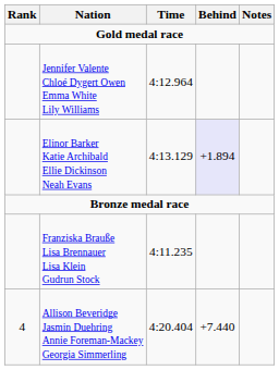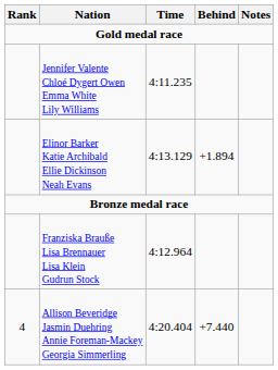 <table class="wikitable" style="text-align:center">
 <tr>
 <th>Rank</th>
 <th>Nation</th>
 <th>Time</th>
 <th>Behind</th>
 <th>Notes</th>
 </tr>
 <tr>
 <td colspan=6><strong>Gold medal race</strong></td>
 </tr>
 <tr>
 <td></td>
 <td align=left><br><small><a href='#'>Jennifer Valente</a><br><a href='#'>Chloé Dygert Owen</a><br><a href='#'>Emma White</a><br><a href='#'>Lily Williams</a></small></td>
-<td>4:12.964</td>
+<td>4:11.235</td>
 <td></td>
 <td></td>
 </tr>
 <tr>
 <td></td>
 <td align=left><br><small><a href='#'>Elinor Barker</a><br><a href='#'>Katie Archibald</a><br><a href='#'>Ellie Dickinson</a><br><a href='#'>Neah Evans</a></small></td>
 <td>4:13.129</td>
-<td style="background: lavender;">+1.894</td>
+<td>+1.894</td>
 <td></td>
 </tr>
 <tr>
 <td colspan=6><strong>Bronze medal race</strong></td>
 </tr>
 <tr>
 <td></td>
 <td align=left><br><small><a href='#'>Franziska Brauße</a><br><a href='#'>Lisa Brennauer</a><br><a href='#'>Lisa Klein</a><br><a href='#'>Gudrun Stock</a></small></td>
-<td>4:11.235</td>
+<td>4:12.964</td>
 <td></td>
 <td></td>
 </tr>
 <tr>
 <td>4</td>
 <td align=left><br><small><a href='#'>Allison Beveridge</a><br><a href='#'>Jasmin Duehring</a><br><a href='#'>Annie Foreman-Mackey</a><br><a href='#'>Georgia Simmerling</a> </small></td>
 <td>4:20.404</td>
 <td>+7.440</td>
 <td></td>
 </tr>
 </table>
